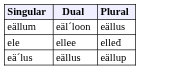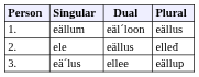 <table style="border: 1px #000000 solid; border-collapse: collapse;">
 <tr>
+<th style="border: 1px #000000 solid; padding: 2px 10px 2px 4px; background-color: #EFEFFF;">Person</th>
 <th style="border: 1px #000000 solid; padding: 2px 10px 2px 4px; background-color: #EFEFFF;">Singular</th>
 <th style="border: 1px #000000 solid; padding: 2px 10px 2px 4px; background-color: #EFEFFF;">Dual</th>
 <th style="border: 1px #000000 solid; padding: 2px 10px 2px 4px; background-color: #EFEFFF;">Plural</th>
 </tr>
 <tr>
+<td style="border: 1px #000000 solid; padding: 2px 10px 2px 4px;">1.</td>
 <td style="border: 1px #000000 solid; padding: 2px 10px 2px 4px;">eällum</td>
 <td style="border: 1px #000000 solid; padding: 2px 10px 2px 4px;">eäl´loon</td>
 <td style="border: 1px #000000 solid; padding: 2px 10px 2px 4px;">eällus</td>
 </tr>
 <tr>
+<td style="border: 1px #000000 solid; padding: 2px 10px 2px 4px;">2.</td>
 <td style="border: 1px #000000 solid; padding: 2px 10px 2px 4px;">ele</td>
-<td style="border: 1px #000000 solid; padding: 2px 10px 2px 4px;">ellee</td>
+<td style="border: 1px #000000 solid; padding: 2px 10px 2px 4px;">eällus</td>
 <td style="border: 1px #000000 solid; padding: 2px 10px 2px 4px;">elleđ</td>
 </tr>
 <tr>
+<td style="border: 1px #000000 solid; padding: 2px 10px 2px 4px;">3.</td>
 <td style="border: 1px #000000 solid; padding: 2px 10px 2px 4px;">eä´lus</td>
-<td style="border: 1px #000000 solid; padding: 2px 10px 2px 4px;">eällus</td>
+<td style="border: 1px #000000 solid; padding: 2px 10px 2px 4px;">ellee</td>
 <td style="border: 1px #000000 solid; padding: 2px 10px 2px 4px;">eällup</td>
 </tr>
 </table>
